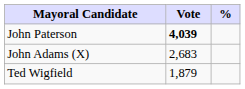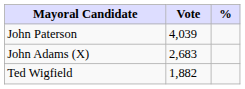 <table class="wikitable">
 <tr>
 <th style="background:#ddf; width:200px;">Mayoral Candidate </th>
 <th style="background:#ddf; width:50px;">Vote</th>
 <th style="background:#ddf; width:30px;">%</th>
 </tr>
 <tr>
 <td>John Paterson</td>
-<td><strong>4,039</strong></td>
+<td>4,039</td>
 <td></td>
 </tr>
 <tr>
 <td>John Adams (X)</td>
 <td>2,683</td>
 <td></td>
 </tr>
 <tr>
 <td>Ted Wigfield</td>
-<td>1,879</td>
+<td>1,882</td>
 <td></td>
 </tr>
 </table>
